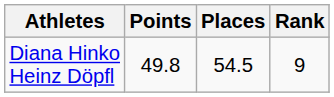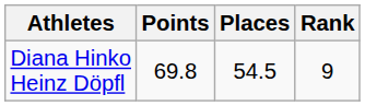 <table class="wikitable" border="1" style="font-size:90%">
 <tr>
 <th>Athletes</th>
 <th>Points</th>
 <th>Places</th>
 <th>Rank</th>
 </tr>
 <tr align=center>
 <td align=left><a href='#'>Diana Hinko</a><br><a href='#'>Heinz Döpfl</a></td>
-<td>49.8</td>
+<td>69.8</td>
 <td>54.5</td>
 <td>9</td>
 </tr>
 </table>
